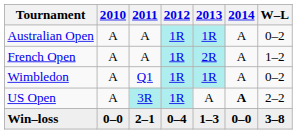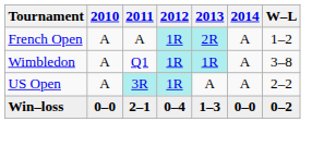 <table class=wikitable style=text-align:center;>
 <tr>
 <th>Tournament</th>
 <th><a href='#'>2010</a></th>
 <th><a href='#'>2011</a></th>
 <th><a href='#'>2012</a></th>
 <th><a href='#'>2013</a></th>
 <th><a href='#'>2014</a></th>
 <th>W–L</th>
-</tr>
-<tr>
-<td align=left><a href='#'>Australian Open</a></td>
-<td>A</td>
-<td>A</td>
-<td bgcolor=#afeeee><a href='#'>1R</a></td>
-<td bgcolor=#afeeee><a href='#'>1R</a></td>
-<td>A</td>
-<td>0–2</td>
 </tr>
 <tr>
 <td align=left><a href='#'>French Open</a></td>
 <td>A</td>
 <td>A</td>
 <td bgcolor=#afeeee><a href='#'>1R</a></td>
 <td bgcolor=#afeeee><a href='#'>2R</a></td>
 <td>A</td>
 <td>1–2</td>
 </tr>
 <tr>
 <td align=left><a href='#'>Wimbledon</a></td>
 <td>A</td>
 <td><a href='#'>Q1</a></td>
 <td bgcolor=#afeeee><a href='#'>1R</a></td>
 <td bgcolor=#afeeee><a href='#'>1R</a></td>
 <td>A</td>
-<td>0–2</td>
+<td>3–8</td>
 </tr>
 <tr>
 <td align=left><a href='#'>US Open</a></td>
 <td>A</td>
 <td bgcolor=#afeeee><a href='#'>3R</a></td>
 <td bgcolor=#afeeee><a href='#'>1R</a></td>
 <td>A</td>
-<td><strong>A</strong></td>
+<td>A</td>
 <td>2–2</td>
 </tr>
 <tr style=background:#efefef;font-weight:bold>
 <td style="text-align:left">Win–loss</td>
 <td>0–0</td>
 <td>2–1</td>
 <td>0–4</td>
 <td>1–3</td>
 <td>0–0</td>
-<td>3–8</td>
+<td>0–2</td>
 </tr>
 </table>
